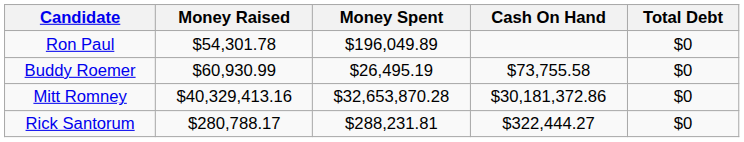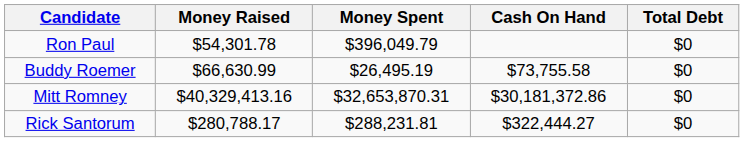 <table class="sortable wikitable" style="text-align:center" width=80%>
 <tr>
 <th><a href='#'>Candidate</a></th>
 <th>Money Raised</th>
 <th>Money Spent</th>
 <th>Cash On Hand</th>
 <th>Total Debt</th>
 </tr>
 <tr>
 <td><a href='#'>Ron Paul</a></td>
 <td>$54,301.78</td>
-<td>$196,049.89</td>
+<td>$396,049.79</td>
 <td></td>
 <td>$0</td>
 </tr>
 <tr>
 <td><a href='#'>Buddy Roemer</a></td>
-<td>$60,930.99</td>
+<td>$66,630.99</td>
 <td>$26,495.19</td>
 <td>$73,755.58</td>
 <td>$0</td>
 </tr>
 <tr>
 <td><a href='#'>Mitt Romney</a></td>
 <td>$40,329,413.16</td>
-<td>$32,653,870.28</td>
+<td>$32,653,870.31</td>
 <td>$30,181,372.86</td>
 <td>$0</td>
 </tr>
 <tr>
 <td><a href='#'>Rick Santorum</a></td>
 <td>$280,788.17</td>
 <td>$288,231.81</td>
 <td>$322,444.27</td>
 <td>$0</td>
 </tr>
 </table>
